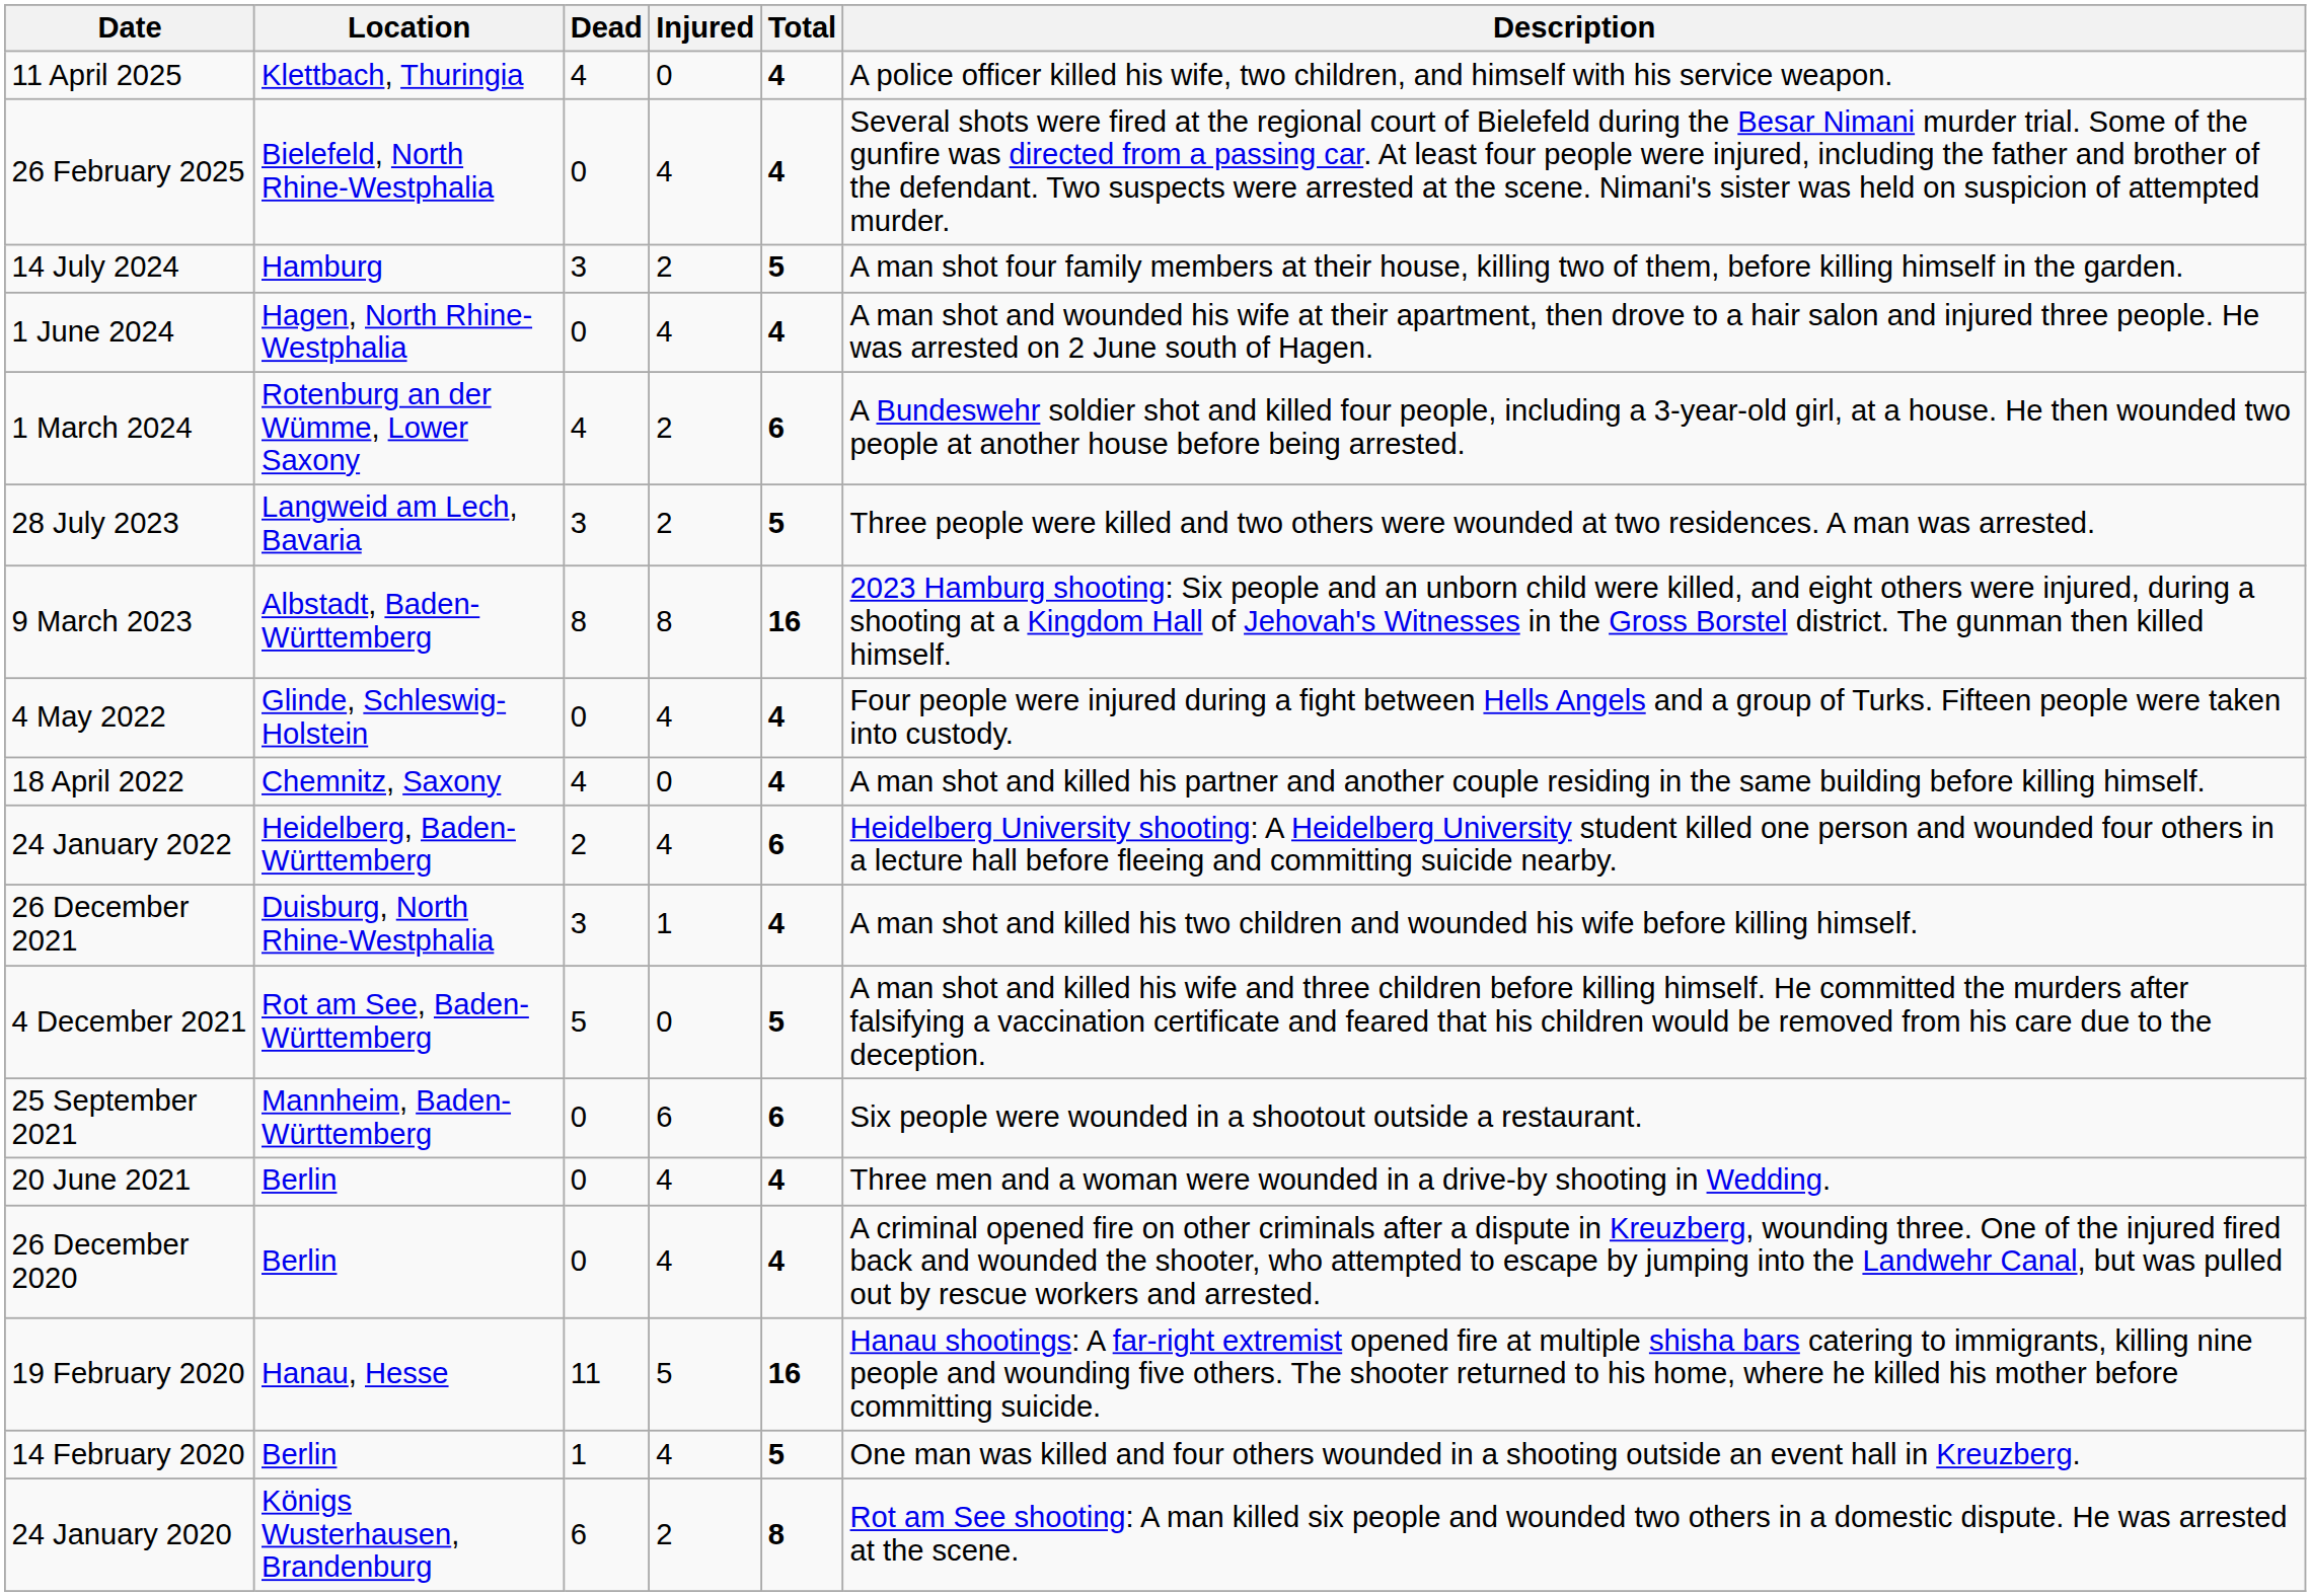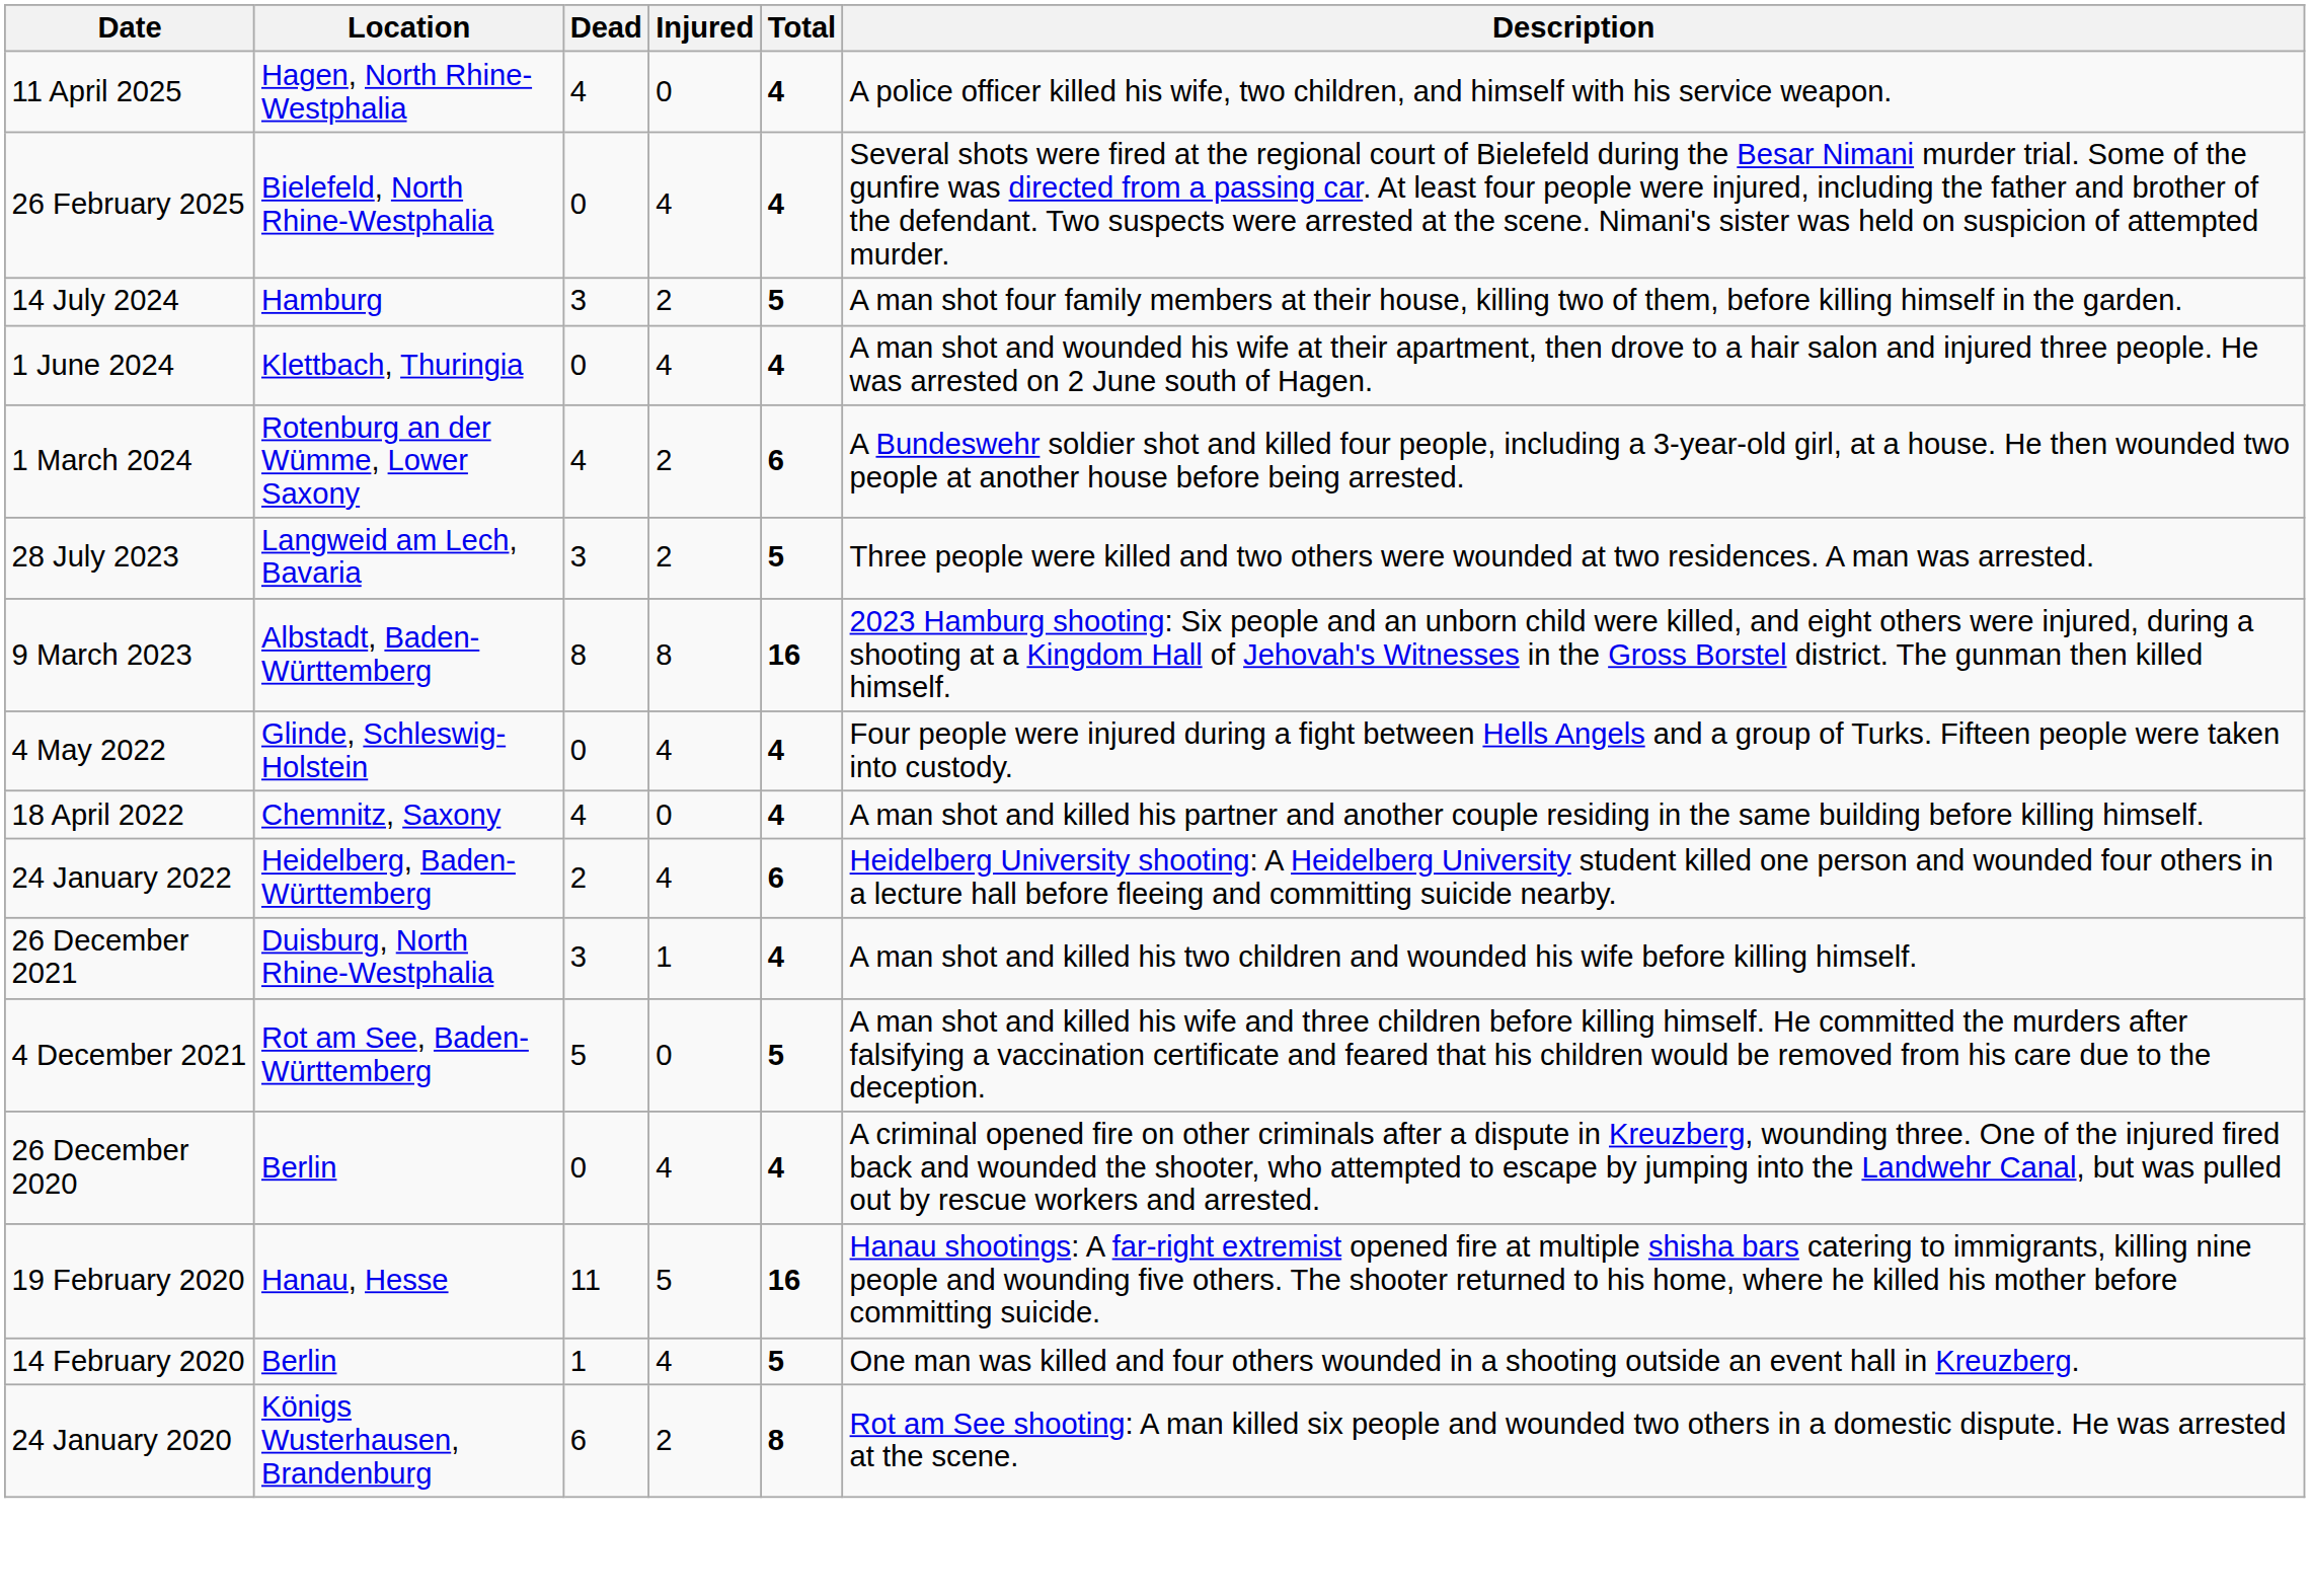 <table class="wikitable sortable">
 <tr>
 <th scope="col" style="width: 8rem;">Date</th>
 <th scope="col" style="width: 10rem;">Location</th>
 <th data-sort-type=number>Dead</th>
 <th data-sort-type=number>Injured</th>
 <th data-sort-type=number>Total</th>
 <th class=unsortable>Description</th>
 </tr>
 <tr>
 <td>11 April 2025</td>
-<td><a href='#'>Klettbach</a>, <a href='#'>Thuringia</a></td>
+<td><a href='#'>Hagen</a>, <a href='#'>North Rhine-Westphalia</a></td>
 <td>4</td>
 <td>0</td>
 <td><strong>4</strong></td>
 <td>A police officer killed his wife, two children, and himself with his service weapon.</td>
 </tr>
 <tr>
 <td>26 February 2025</td>
 <td><a href='#'>Bielefeld</a>, <a href='#'>North Rhine-Westphalia</a></td>
 <td>0</td>
 <td>4</td>
 <td><strong>4</strong></td>
 <td>Several shots were fired at the regional court of Bielefeld during the <a href='#'>Besar Nimani</a> murder trial. Some of the gunfire was <a href='#'>directed from a passing car</a>. At least four people were injured, including the father and brother of the defendant. Two suspects were arrested at the scene. Nimani's sister was held on suspicion of attempted murder.</td>
 </tr>
 <tr>
 <td>14 July 2024</td>
 <td><a href='#'>Hamburg</a></td>
 <td>3</td>
 <td>2</td>
 <td><strong>5</strong></td>
 <td>A man shot four family members at their house, killing two of them, before killing himself in the garden.</td>
 </tr>
 <tr>
 <td>1 June 2024</td>
-<td><a href='#'>Hagen</a>, <a href='#'>North Rhine-Westphalia</a></td>
+<td><a href='#'>Klettbach</a>, <a href='#'>Thuringia</a></td>
 <td>0</td>
 <td>4</td>
 <td><strong>4</strong></td>
 <td>A man shot and wounded his wife at their apartment, then drove to a hair salon and injured three people. He was arrested on 2 June south of Hagen.</td>
 </tr>
 <tr>
 <td>1 March 2024</td>
 <td><a href='#'>Rotenburg an der Wümme</a>, <a href='#'>Lower Saxony</a></td>
 <td>4</td>
 <td>2</td>
 <td><strong>6</strong></td>
 <td>A <a href='#'>Bundeswehr</a> soldier shot and killed four people, including a 3-year-old girl, at a house. He then wounded two people at another house before being arrested.</td>
 </tr>
 <tr>
 <td>28 July 2023</td>
 <td><a href='#'>Langweid am Lech</a>, <a href='#'>Bavaria</a></td>
 <td>3</td>
 <td>2</td>
 <td><strong>5</strong></td>
 <td>Three people were killed and two others were wounded at two residences. A man was arrested.</td>
 </tr>
 <tr>
 <td>9 March 2023</td>
 <td><a href='#'>Albstadt</a>, <a href='#'>Baden-Württemberg</a></td>
 <td>8</td>
 <td>8</td>
 <td><strong>16</strong></td>
 <td><a href='#'>2023 Hamburg shooting</a>: Six people and an unborn child were killed, and eight others were injured, during a shooting at a <a href='#'>Kingdom Hall</a> of <a href='#'>Jehovah's Witnesses</a> in the <a href='#'>Gross Borstel</a> district. The gunman then killed himself.</td>
 </tr>
 <tr>
 <td>4 May 2022</td>
 <td><a href='#'>Glinde</a>, <a href='#'>Schleswig-Holstein</a></td>
 <td>0</td>
 <td>4</td>
 <td><strong>4</strong></td>
 <td>Four people were injured during a fight between <a href='#'>Hells Angels</a> and a group of Turks. Fifteen people were taken into custody.</td>
 </tr>
 <tr>
 <td>18 April 2022</td>
 <td><a href='#'>Chemnitz</a>, <a href='#'>Saxony</a></td>
 <td>4</td>
 <td>0</td>
 <td><strong>4</strong></td>
 <td>A man shot and killed his partner and another couple residing in the same building before killing himself.</td>
 </tr>
 <tr>
 <td>24 January 2022</td>
 <td><a href='#'>Heidelberg</a>, <a href='#'>Baden-Württemberg</a></td>
 <td>2</td>
 <td>4</td>
 <td><strong>6</strong></td>
 <td><a href='#'>Heidelberg University shooting</a>: A <a href='#'>Heidelberg University</a> student killed one person and wounded four others in a lecture hall before fleeing and committing suicide nearby.</td>
 </tr>
 <tr>
 <td>26 December 2021</td>
 <td><a href='#'>Duisburg</a>, <a href='#'>North Rhine-Westphalia</a></td>
 <td>3</td>
 <td>1</td>
 <td><strong>4</strong></td>
 <td>A man shot and killed his two children and wounded his wife before killing himself.</td>
 </tr>
 <tr>
 <td>4 December 2021</td>
 <td><a href='#'>Rot am See</a>, <a href='#'>Baden-Württemberg</a></td>
 <td>5</td>
 <td>0</td>
 <td><strong>5</strong></td>
 <td>A man shot and killed his wife and three children before killing himself. He committed the murders after falsifying a vaccination certificate and feared that his children would be removed from his care due to the deception.</td>
 </tr>
 <tr>
-<td>25 September 2021</td>
-<td><a href='#'>Mannheim</a>, <a href='#'>Baden-Württemberg</a></td>
-<td>0</td>
-<td>6</td>
-<td><strong>6</strong></td>
-<td>Six people were wounded in a shootout outside a restaurant.</td>
-</tr>
-<tr>
-<td>20 June 2021</td>
-<td><a href='#'>Berlin</a></td>
-<td>0</td>
-<td>4</td>
-<td><strong>4</strong></td>
-<td>Three men and a woman were wounded in a drive-by shooting in <a href='#'>Wedding</a>.</td>
-</tr>
-<tr>
 <td>26 December 2020</td>
 <td><a href='#'>Berlin</a></td>
 <td>0</td>
 <td>4</td>
 <td><strong>4</strong></td>
 <td>A criminal opened fire on other criminals after a dispute in <a href='#'>Kreuzberg</a>, wounding three. One of the injured fired back and wounded the shooter, who attempted to escape by jumping into the <a href='#'>Landwehr Canal</a>, but was pulled out by rescue workers and arrested.</td>
 </tr>
 <tr>
 <td>19 February 2020</td>
 <td><a href='#'>Hanau</a>, <a href='#'>Hesse</a></td>
 <td>11</td>
 <td>5</td>
 <td><strong>16</strong></td>
 <td><a href='#'>Hanau shootings</a>: A <a href='#'>far-right extremist</a> opened fire at multiple <a href='#'>shisha bars</a> catering to immigrants, killing nine people and wounding five others. The shooter returned to his home, where he killed his mother before committing suicide.</td>
 </tr>
 <tr>
 <td>14 February 2020</td>
 <td><a href='#'>Berlin</a></td>
 <td>1</td>
 <td>4</td>
 <td><strong>5</strong></td>
 <td>One man was killed and four others wounded in a shooting outside an event hall in <a href='#'>Kreuzberg</a>.</td>
 </tr>
 <tr>
 <td>24 January 2020</td>
 <td><a href='#'>Königs Wusterhausen</a>, <a href='#'>Brandenburg</a></td>
 <td>6</td>
 <td>2</td>
 <td><strong>8</strong></td>
 <td><a href='#'>Rot am See shooting</a>: A man killed six people and wounded two others in a domestic dispute. He was arrested at the scene.</td>
 </tr>
 </table>
